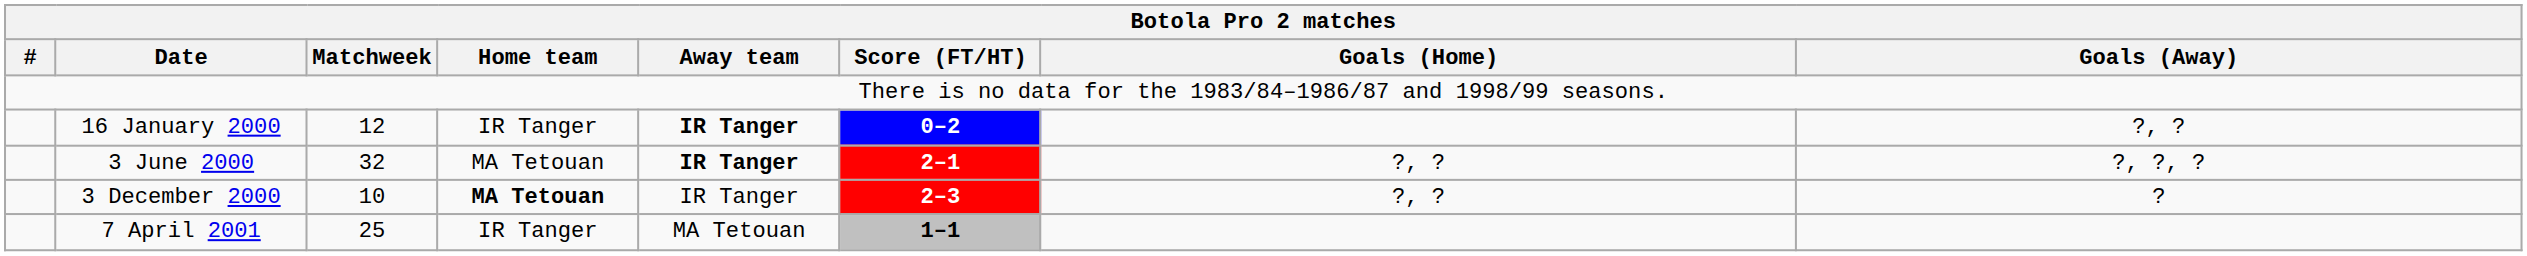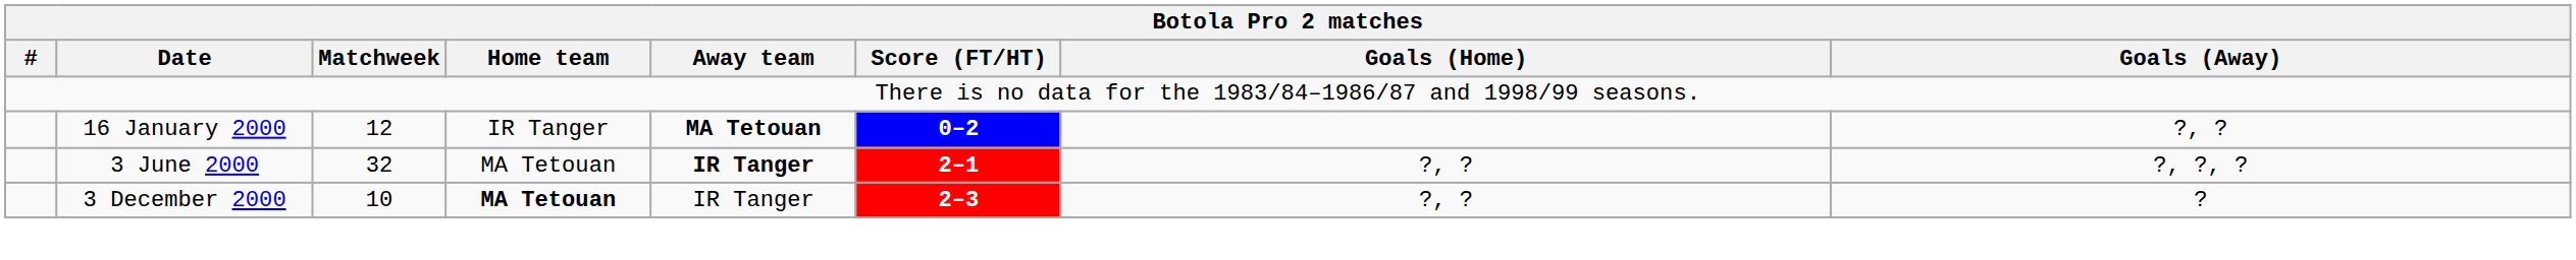 <table class="wikitable collapsible collapsed" style="text-align: center; width=25%; font-size: 11px">
 <tr>
 <th colspan="8"  style="text-align:center;">Botola Pro 2 matches</th>
 </tr>
 <tr>
 <th width=2%>#</th>
 <th class="unsortable" style="width:10%;">Date</th>
 <th width=2%>Matchweek</th>
 <th width=8%>Home team</th>
 <th width=8%>Away team</th>
 <th width=8%>Score (FT/HT)</th>
 <th style="width:30%;">Goals (Home)</th>
 <th width=30>Goals (Away)</th>
 </tr>
 <tr>
 <td colspan="8" style="text-align:center;">There is no data for the 1983/84–1986/87 and 1998/99 seasons.</td>
 </tr>
 <tr>
 <td></td>
 <td>16 January <a href='#'>2000</a></td>
 <td>12</td>
 <td>IR Tanger</td>
-<td><strong>IR Tanger</strong></td>
+<td><strong>MA Tetouan</strong></td>
 <td style="color:#ffffff; background:#0000ff;"><strong>0–2</strong></td>
 <td></td>
 <td>?, ?</td>
 </tr>
 <tr>
 <td></td>
 <td>3 June <a href='#'>2000</a></td>
 <td>32</td>
 <td>MA Tetouan</td>
 <td><strong>IR Tanger</strong></td>
 <td style="color:#ffffff; background:#ff0000;"><strong>2–1</strong></td>
 <td>?, ?</td>
 <td>?, ?, ?</td>
 </tr>
 <tr>
 <td></td>
 <td>3 December <a href='#'>2000</a></td>
 <td>10</td>
 <td><strong>MA Tetouan</strong></td>
 <td>IR Tanger</td>
 <td style="color:#ffffff; background:#ff0000;"><strong>2–3</strong></td>
 <td>?, ?</td>
 <td>?</td>
 </tr>
-<tr>
-<td></td>
-<td>7 April <a href='#'>2001</a></td>
-<td>25</td>
-<td>IR Tanger</td>
-<td>MA Tetouan</td>
-<td style="background:silver;"><strong>1–1</strong></td>
-<td></td>
-<td></td>
-</tr>
 </table>
